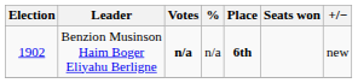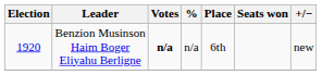 <table class=wikitable style=text-align:center>
 <tr>
 <th>Election</th>
 <th>Leader</th>
 <th>Votes</th>
 <th>%</th>
 <th>Place</th>
 <th>Seats won</th>
 <th>+/−</th>
 </tr>
 <tr>
-<td><a href='#'>1902</a></td>
+<td><a href='#'>1920</a></td>
 <td>Benzion Musinson<br><a href='#'>Haim Boger</a><br><a href='#'>Eliyahu Berligne</a></td>
 <td><strong>n/a</strong></td>
 <td>n/a</td>
-<td><strong>6th</strong></td>
+<td>6th</td>
 <td></td>
 <td>new</td>
 </tr>
 <tr>
 </tr>
 </table>
